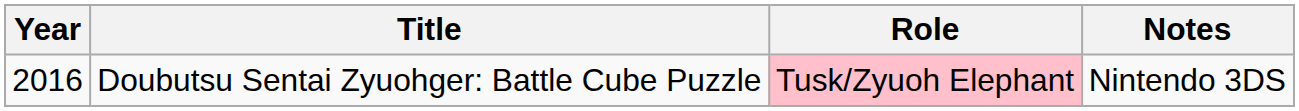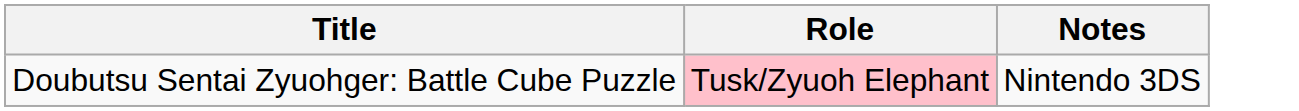 <table class="wikitable sortable">
 <tr>
-<th>Year</th>
 <th>Title</th>
 <th>Role</th>
 <th class="unsortable">Notes</th>
 </tr>
 <tr>
-<td>2016</td>
 <td>Doubutsu Sentai Zyuohger: Battle Cube Puzzle</td>
 <td style="background: pink;">Tusk/Zyuoh Elephant</td>
 <td>Nintendo 3DS</td>
 </tr>
 </table>
